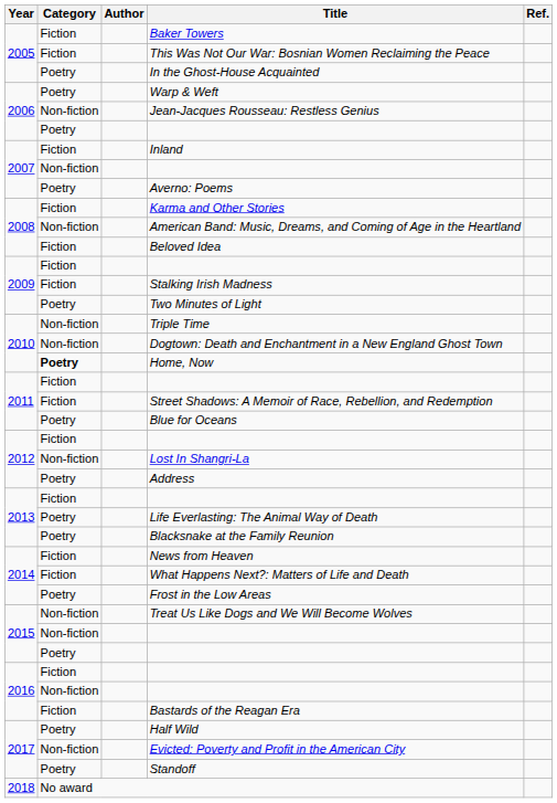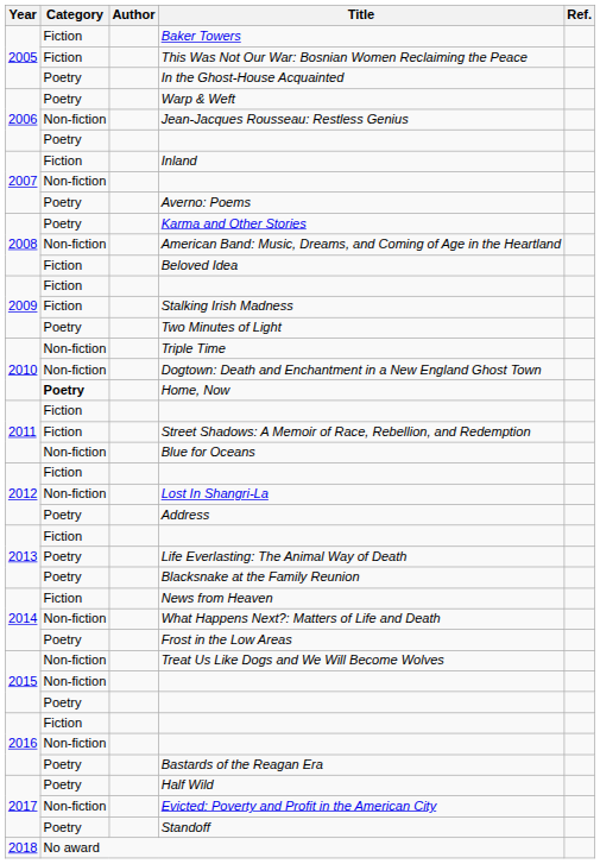 <table class="wikitable sortable mw-collapsible">
 <tr>
 <th>Year</th>
 <th>Category</th>
 <th>Author</th>
 <th>Title</th>
 <th>Ref.</th>
 </tr>
 <tr>
 <td rowspan="3"><a href='#'>2005</a></td>
 <td>Fiction</td>
 <td></td>
 <td><em><a href='#'>Baker Towers</a></em></td>
 <td></td>
 </tr>
 <tr>
 <td>Fiction</td>
 <td></td>
 <td><em>This Was Not Our War: Bosnian Women Reclaiming the Peace</em></td>
 <td></td>
 </tr>
 <tr>
 <td>Poetry</td>
 <td></td>
 <td><em>In the Ghost-House Acquainted</em></td>
 <td></td>
 </tr>
 <tr>
 <td rowspan="3"><a href='#'>2006</a></td>
 <td>Poetry</td>
 <td></td>
 <td><em>Warp & Weft</em></td>
 <td></td>
 </tr>
 <tr>
 <td>Non-fiction</td>
 <td></td>
 <td><em>Jean-Jacques Rousseau: Restless Genius</em></td>
 <td></td>
 </tr>
 <tr>
 <td>Poetry</td>
 <td></td>
 <td {{sortname><em></em></td>
 <td></td>
 </tr>
 <tr>
 <td rowspan="3"><a href='#'>2007</a></td>
 <td>Fiction</td>
 <td></td>
 <td><em>Inland</em></td>
 <td></td>
 </tr>
 <tr>
 <td>Non-fiction</td>
 <td></td>
 <td><em></em></td>
 <td></td>
 </tr>
 <tr>
 <td>Poetry</td>
 <td></td>
 <td><em>Averno: Poems</em></td>
 <td></td>
 </tr>
 <tr>
 <td rowspan="3"><a href='#'>2008</a></td>
-<td>Fiction</td>
+<td>Poetry</td>
 <td></td>
 <td><em><a href='#'>Karma and Other Stories</a></em></td>
 <td></td>
 </tr>
 <tr>
 <td>Non-fiction</td>
 <td></td>
 <td><em>American Band: Music, Dreams, and Coming of Age in the Heartland</em></td>
 <td></td>
 </tr>
 <tr>
 <td>Fiction</td>
 <td></td>
 <td><em>Beloved Idea</em></td>
 <td></td>
 </tr>
 <tr>
 <td rowspan="3"><a href='#'>2009</a></td>
 <td>Fiction</td>
 <td></td>
 <td><em></em></td>
 <td></td>
 </tr>
 <tr>
 <td>Fiction</td>
 <td></td>
 <td><em>Stalking Irish Madness</em></td>
 <td></td>
 </tr>
 <tr>
 <td>Poetry</td>
 <td></td>
 <td><em>Two Minutes of Light</em></td>
 <td></td>
 </tr>
 <tr>
 <td rowspan="3"><a href='#'>2010</a></td>
 <td>Non-fiction</td>
 <td></td>
 <td><em>Triple Time</em></td>
 <td></td>
 </tr>
 <tr>
 <td>Non-fiction</td>
 <td></td>
 <td><em>Dogtown: Death and Enchantment in a New England Ghost Town</em></td>
 <td></td>
 </tr>
 <tr>
 <td><strong>Poetry</strong></td>
 <td></td>
 <td><em>Home, Now</em></td>
 <td></td>
 </tr>
 <tr>
 <td rowspan="3"><a href='#'>2011</a></td>
 <td>Fiction</td>
 <td></td>
 <td><em></em></td>
 <td></td>
 </tr>
 <tr>
 <td>Fiction</td>
 <td></td>
 <td><em>Street Shadows: A Memoir of Race, Rebellion, and Redemption</em></td>
 <td></td>
 </tr>
 <tr>
-<td>Poetry</td>
+<td>Non-fiction</td>
 <td></td>
 <td><em>Blue for Oceans</em></td>
 <td></td>
 </tr>
 <tr>
 <td rowspan="3"><a href='#'>2012</a></td>
 <td>Fiction</td>
 <td></td>
 <td><em></em></td>
 <td></td>
 </tr>
 <tr>
 <td>Non-fiction</td>
 <td></td>
 <td><em><a href='#'>Lost In Shangri-La</a></em></td>
 <td></td>
 </tr>
 <tr>
 <td>Poetry</td>
 <td></td>
 <td><em>Address</em></td>
 <td></td>
 </tr>
 <tr>
 <td rowspan="3"><a href='#'>2013</a></td>
 <td>Fiction</td>
 <td></td>
 <td><em></em></td>
 <td></td>
 </tr>
 <tr>
 <td>Poetry</td>
 <td></td>
 <td><em>Life Everlasting: The Animal Way of Death</em></td>
 <td></td>
 </tr>
 <tr>
 <td>Poetry</td>
 <td></td>
 <td><em>Blacksnake at the Family Reunion</em></td>
 <td></td>
 </tr>
 <tr>
 <td rowspan="3"><a href='#'>2014</a></td>
 <td>Fiction</td>
 <td></td>
 <td><em>News from Heaven</em></td>
 <td></td>
 </tr>
 <tr>
-<td>Fiction</td>
+<td>Non-fiction</td>
 <td></td>
 <td><em>What Happens Next?: Matters of Life and Death</em></td>
 <td></td>
 </tr>
 <tr>
 <td>Poetry</td>
 <td></td>
 <td><em>Frost in the Low Areas</em></td>
 <td></td>
 </tr>
 <tr>
 <td rowspan="3"><a href='#'>2015</a></td>
 <td>Non-fiction</td>
 <td></td>
 <td><em>Treat Us Like Dogs and We Will Become Wolves</em></td>
 <td></td>
 </tr>
 <tr>
 <td>Non-fiction</td>
 <td></td>
 <td><em></em></td>
 <td></td>
 </tr>
 <tr>
 <td>Poetry</td>
 <td></td>
 <td><em></em></td>
 <td></td>
 </tr>
 <tr>
 <td rowspan="3"><a href='#'>2016</a></td>
 <td>Fiction</td>
 <td></td>
 <td><em></em></td>
 <td></td>
 </tr>
 <tr>
 <td>Non-fiction</td>
 <td></td>
 <td><em></em></td>
 <td></td>
 </tr>
 <tr>
-<td>Fiction</td>
+<td>Poetry</td>
 <td></td>
 <td><em>Bastards of the Reagan Era</em></td>
 <td></td>
 </tr>
 <tr>
 <td rowspan="3"><a href='#'>2017</a></td>
 <td>Poetry</td>
 <td></td>
 <td><em>Half Wild</em></td>
 <td></td>
 </tr>
 <tr>
 <td>Non-fiction</td>
 <td></td>
 <td><em><a href='#'>Evicted: Poverty and Profit in the American City</a></em></td>
 <td></td>
 </tr>
 <tr>
 <td>Poetry</td>
 <td></td>
 <td><em>Standoff</em></td>
 <td></td>
 </tr>
 <tr>
 <td><a href='#'>2018</a></td>
 <td colspan="3">No award</td>
 <td></td>
 </tr>
 </table>
